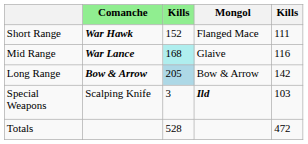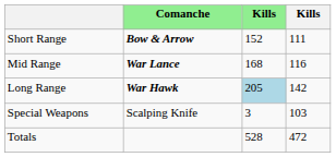 <table class="wikitable" style="text-align:left; width:440px; height:200px">
 <tr valign="top">
 <th style="width:120px;"></th>
 <th style="width:120px; background:lightgreen;">Comanche</th>
 <th style="width:40px; background:lightgreen;">Kills</th>
-<th style="width:120px;">Mongol</th>
 <th style="width:40px;">Kills</th>
 </tr>
 <tr valign="top">
 <td>Short Range</td>
-<td><strong><em>War Hawk</em></strong></td>
+<td><strong><em>Bow & Arrow</em></strong></td>
 <td>152</td>
-<td>Flanged Mace</td>
 <td>111</td>
 </tr>
 <tr valign="top">
 <td>Mid Range</td>
 <td><strong><em>War Lance</em></strong></td>
-<td style="background: paleturquoise;">168</td>
-<td>Glaive</td>
+<td>168</td>
 <td>116</td>
 </tr>
 <tr valign="top">
 <td>Long Range</td>
-<td><strong><em>Bow & Arrow</em></strong></td>
+<td><strong><em>War Hawk</em></strong></td>
 <td style="background: lightblue;">205</td>
-<td>Bow & Arrow</td>
 <td>142</td>
 </tr>
 <tr valign="top">
 <td>Special Weapons</td>
 <td>Scalping Knife</td>
 <td>3</td>
-<td><strong><em>Ild</em></strong></td>
 <td>103</td>
 </tr>
 <tr valign="top">
 <td>Totals</td>
 <td></td>
 <td>528</td>
-<td></td>
 <td>472</td>
 </tr>
 </table>
